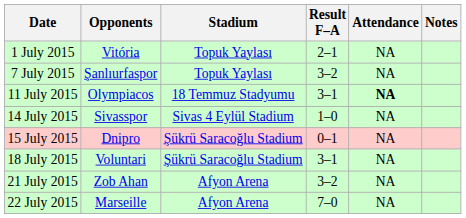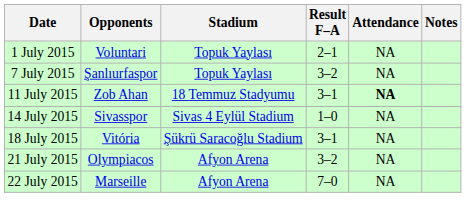 <table class="wikitable" style="text-align:center">
 <tr>
 <th>Date</th>
 <th>Opponents</th>
 <th>Stadium</th>
 <th>Result<br>F–A</th>
 <th>Attendance</th>
 <th>Notes</th>
 </tr>
 <tr bgcolor=#CCFFCC>
 <td>1 July 2015</td>
-<td> <a href='#'>Vitória</a></td>
+<td> <a href='#'>Voluntari</a></td>
 <td><a href='#'>Topuk Yaylası</a></td>
 <td>2–1</td>
 <td>NA</td>
 <td></td>
 </tr>
 <tr bgcolor=#CCFFCC>
 <td>7 July 2015</td>
 <td> <a href='#'>Şanlıurfaspor</a></td>
 <td><a href='#'>Topuk Yaylası</a></td>
 <td>3–2</td>
 <td>NA</td>
 <td></td>
 </tr>
 <tr bgcolor=#CCFFCC>
 <td>11 July 2015</td>
-<td> <a href='#'>Olympiacos</a></td>
+<td> <a href='#'>Zob Ahan</a></td>
 <td><a href='#'>18 Temmuz Stadyumu</a></td>
 <td>3–1</td>
 <td><strong>NA</strong></td>
 <td></td>
 </tr>
 <tr bgcolor=#CCFFCC>
 <td>14 July 2015</td>
 <td> <a href='#'>Sivasspor</a></td>
 <td><a href='#'>Sivas 4 Eylül Stadium</a></td>
 <td>1–0</td>
 <td>NA</td>
 <td></td>
 </tr>
-<tr bgcolor=#FFCCCC>
-<td>15 July 2015</td>
-<td> <a href='#'>Dnipro</a></td>
-<td><a href='#'>Şükrü Saracoğlu Stadium</a></td>
-<td>0–1</td>
-<td>NA</td>
-<td></td>
-</tr>
 <tr bgcolor=#CCFFCC>
 <td>18 July 2015</td>
-<td> <a href='#'>Voluntari</a></td>
+<td> <a href='#'>Vitória</a></td>
 <td><a href='#'>Şükrü Saracoğlu Stadium</a></td>
 <td>3–1</td>
 <td>NA</td>
 <td></td>
 </tr>
 <tr bgcolor=#CCFFCC>
 <td>21 July 2015</td>
-<td> <a href='#'>Zob Ahan</a></td>
+<td> <a href='#'>Olympiacos</a></td>
 <td><a href='#'>Afyon Arena</a></td>
 <td>3–2</td>
 <td>NA</td>
 <td></td>
 </tr>
 <tr bgcolor=#CCFFCC>
 <td>22 July 2015</td>
 <td> <a href='#'>Marseille</a></td>
 <td><a href='#'>Afyon Arena</a></td>
 <td>7–0</td>
 <td>NA</td>
 <td></td>
 </tr>
 </table>
